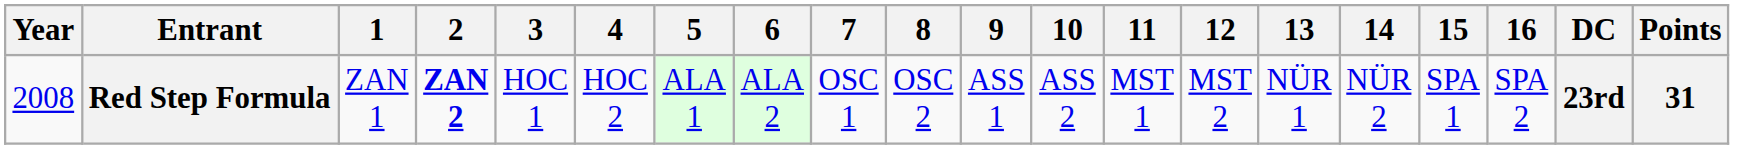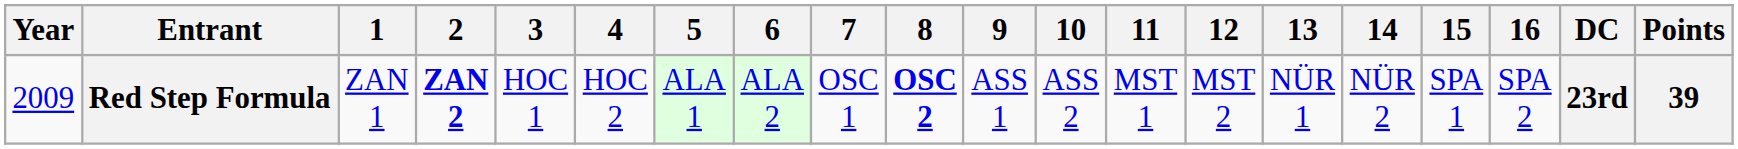 <table class="wikitable" style="text-align:center; font-size:85%">
 <tr>
 <th>Year</th>
 <th>Entrant</th>
 <th>1</th>
 <th>2</th>
 <th>3</th>
 <th>4</th>
 <th>5</th>
 <th>6</th>
 <th>7</th>
 <th>8</th>
 <th>9</th>
 <th>10</th>
 <th>11</th>
 <th>12</th>
 <th>13</th>
 <th>14</th>
 <th>15</th>
 <th>16</th>
 <th>DC</th>
 <th>Points</th>
 </tr>
 <tr>
-<td><a href='#'>2008</a></td>
+<td><a href='#'>2009</a></td>
 <th nowrap>Red Step Formula</th>
 <td style="background:#;"><a href='#'>ZAN<br>1</a><br></td>
 <td style="background:#;"><strong><a href='#'>ZAN<br>2</a><br></strong></td>
 <td style="background:#;"><a href='#'>HOC<br>1</a><br></td>
 <td style="background:#;"><a href='#'>HOC<br>2</a><br></td>
 <td style="background:#dfffdf;"><a href='#'>ALA<br>1</a><br></td>
 <td style="background:#dfffdf;"><a href='#'>ALA<br>2</a><br></td>
 <td style="background:#;"><a href='#'>OSC<br>1</a><br></td>
-<td style="background:#;"><a href='#'>OSC<br>2</a><br></td>
+<td style="background:#;"><strong><a href='#'>OSC<br>2</a><br></strong></td>
 <td style="background:#;"><a href='#'>ASS<br>1</a><br></td>
 <td style="background:#;"><a href='#'>ASS<br>2</a><br></td>
 <td style="background:#;"><a href='#'>MST<br>1</a><br></td>
 <td style="background:#;"><a href='#'>MST<br>2</a><br></td>
 <td style="background:#;"><a href='#'>NÜR<br>1</a><br></td>
 <td style="background:#;"><a href='#'>NÜR<br>2</a><br></td>
 <td style="background:#;"><a href='#'>SPA<br>1</a><br></td>
 <td style="background:#;"><a href='#'>SPA<br>2</a><br></td>
 <th>23rd</th>
-<th>31</th>
+<th>39</th>
 </tr>
 </table>
